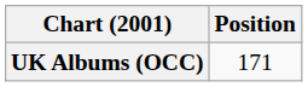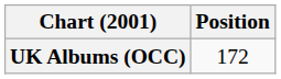 <table class="wikitable plainrowheaders" style="text-align:center">
 <tr>
 <th scope="col">Chart (2001)</th>
 <th scope="col">Position</th>
 </tr>
 <tr>
 <th scope="row">UK Albums (OCC)</th>
-<td>171</td>
+<td>172</td>
 </tr>
 </table>
